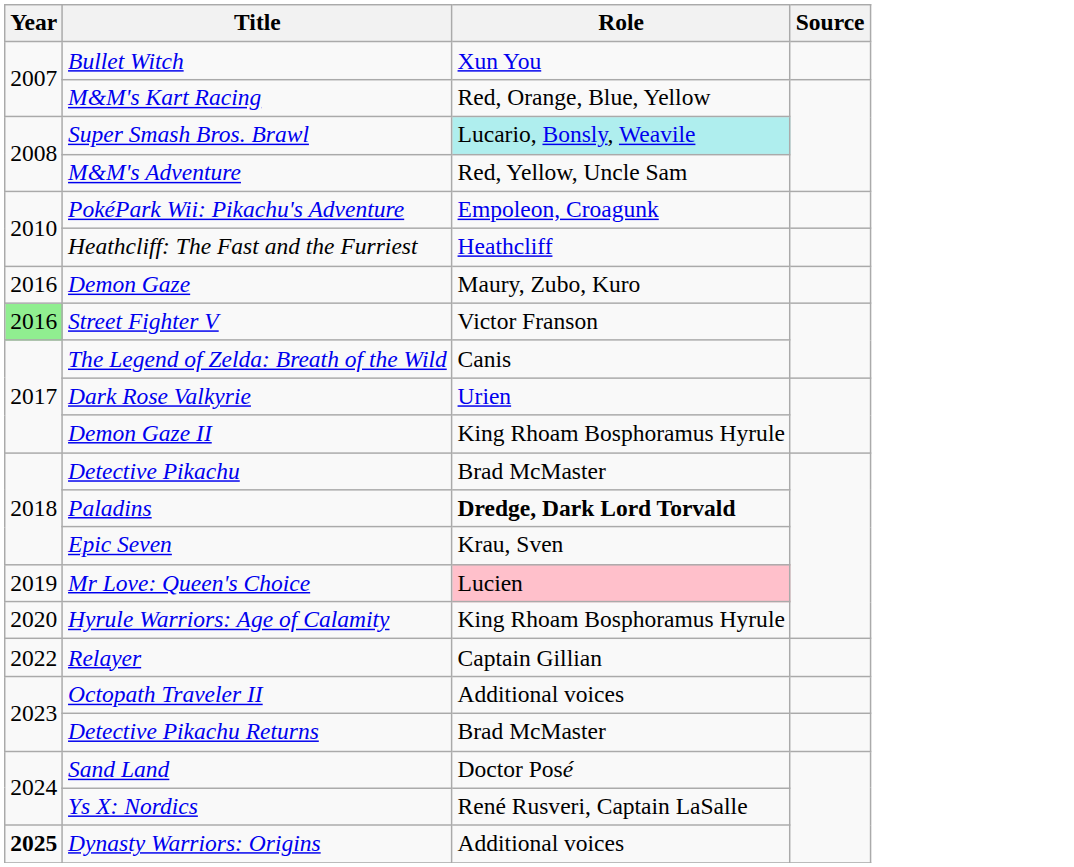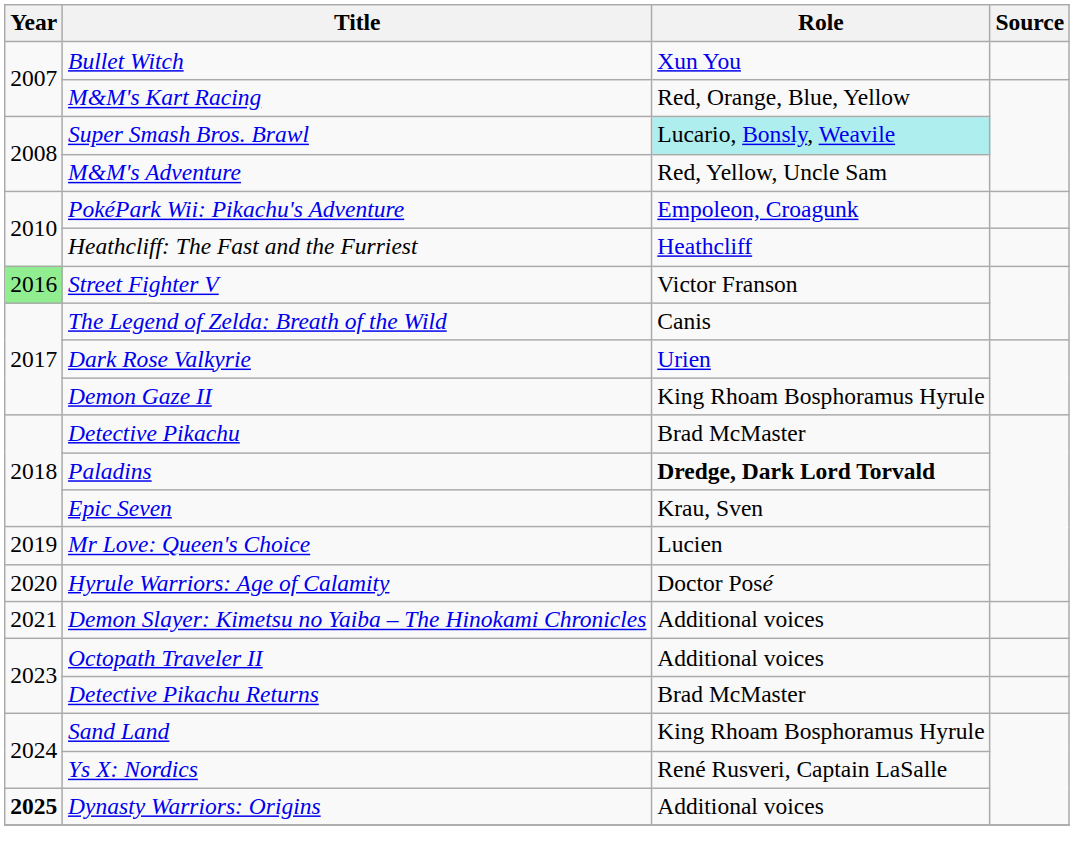 <table class="wikitable sortable plainrowheaders">
 <tr>
 <th>Year</th>
 <th>Title</th>
 <th>Role</th>
 <th class="unsortable">Source</th>
 </tr>
 <tr>
 <td rowspan="2">2007</td>
 <td><em><a href='#'>Bullet Witch</a></em></td>
 <td><a href='#'>Xun You</a></td>
 <td></td>
 </tr>
 <tr>
 <td><em><a href='#'>M&M's Kart Racing</a></em></td>
 <td>Red, Orange, Blue, Yellow</td>
 <td rowspan="3"></td>
 </tr>
 <tr>
 <td rowspan="2">2008</td>
 <td><em><a href='#'>Super Smash Bros. Brawl</a></em></td>
 <td style="background: paleturquoise;">Lucario, <a href='#'>Bonsly</a>, <a href='#'>Weavile</a></td>
 </tr>
 <tr>
 <td><em><a href='#'>M&M's Adventure</a></em></td>
 <td>Red, Yellow, Uncle Sam</td>
 </tr>
 <tr>
 <td rowspan="2">2010</td>
 <td><em><a href='#'>PokéPark Wii: Pikachu's Adventure</a></em></td>
 <td><a href='#'>Empoleon, Croagunk</a></td>
 <td></td>
 </tr>
 <tr>
 <td><em>Heathcliff: The Fast and the Furriest</em></td>
 <td><a href='#'>Heathcliff</a></td>
 <td></td>
 </tr>
 <tr>
-<td>2016</td>
-<td><em><a href='#'>Demon Gaze</a></em></td>
-<td>Maury, Zubo, Kuro</td>
-<td></td>
-</tr>
-<tr>
 <td style="background: lightgreen;">2016</td>
 <td><em><a href='#'>Street Fighter V</a></em></td>
 <td>Victor Franson</td>
 <td rowspan="2"></td>
 </tr>
 <tr>
 <td rowspan="3">2017</td>
 <td><em><a href='#'>The Legend of Zelda: Breath of the Wild</a></em></td>
 <td>Canis</td>
 </tr>
 <tr>
 <td><em><a href='#'>Dark Rose Valkyrie</a></em></td>
 <td><a href='#'>Urien</a></td>
 <td rowspan="2"></td>
 </tr>
 <tr>
 <td><em><a href='#'>Demon Gaze II</a></em></td>
 <td>King Rhoam Bosphoramus Hyrule</td>
 </tr>
 <tr>
 <td rowspan="3">2018</td>
 <td><em><a href='#'>Detective Pikachu</a></em></td>
 <td>Brad McMaster</td>
 <td rowspan="5"></td>
 </tr>
 <tr>
 <td><em><a href='#'>Paladins</a></em></td>
 <td><strong>Dredge, Dark Lord Torvald</strong></td>
 </tr>
 <tr>
 <td><em><a href='#'>Epic Seven</a></em></td>
 <td>Krau, Sven</td>
 </tr>
 <tr>
 <td>2019</td>
 <td><em><a href='#'>Mr Love: Queen's Choice</a></em></td>
-<td style="background: pink;">Lucien</td>
+<td>Lucien</td>
 </tr>
 <tr>
 <td>2020</td>
 <td><em><a href='#'>Hyrule Warriors: Age of Calamity</a></em></td>
-<td>King Rhoam Bosphoramus Hyrule</td>
+<td>Doctor Pos<em>é</em></td>
 </tr>
 <tr>
-<td>2022</td>
-<td><em><a href='#'>Relayer</a></em></td>
-<td>Captain Gillian</td>
+<td>2021</td>
+<td><em><a href='#'>Demon Slayer: Kimetsu no Yaiba – The Hinokami Chronicles</a></em></td>
+<td>Additional voices</td>
 <td></td>
 </tr>
 <tr>
 <td rowspan="2">2023</td>
 <td><em><a href='#'>Octopath Traveler II</a></em></td>
 <td>Additional voices</td>
 <td></td>
 </tr>
 <tr>
 <td><em><a href='#'>Detective Pikachu Returns</a></em></td>
 <td>Brad McMaster</td>
 <td></td>
 </tr>
 <tr>
 <td rowspan="2">2024</td>
 <td><a href='#'><em>Sand Land</em></a></td>
-<td>Doctor Pos<em>é</em></td>
+<td>King Rhoam Bosphoramus Hyrule</td>
 <td rowspan="3"></td>
 </tr>
 <tr>
 <td><em><a href='#'>Ys X: Nordics</a></em></td>
 <td>René Rusveri, Captain LaSalle</td>
 </tr>
 <tr>
 <td><strong>2025</strong></td>
 <td><em><a href='#'>Dynasty Warriors: Origins</a></em></td>
 <td>Additional voices</td>
 </tr>
 <tr>
 </tr>
 </table>
